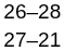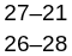 <table style="text-align:center">
 <tr>
 <th width=200></th>
 <th width=100></th>
 <th width=200></th>
 </tr>
 <tr>
+<td align=right><strong></strong></td>
+<td>27–21</td>
+<td align=left></td>
+</tr>
+<tr>
 <td align=right></td>
 <td>26–28</td>
 <td align=left><strong></strong></td>
 </tr>
-<tr>
-<td align=right><strong></strong></td>
-<td>27–21</td>
-<td align=left></td>
-</tr>
 </table>
